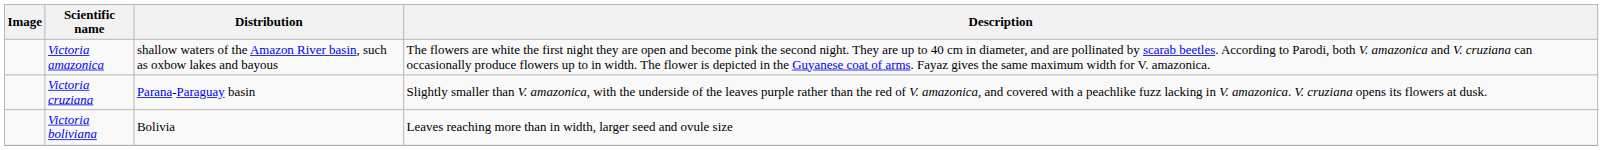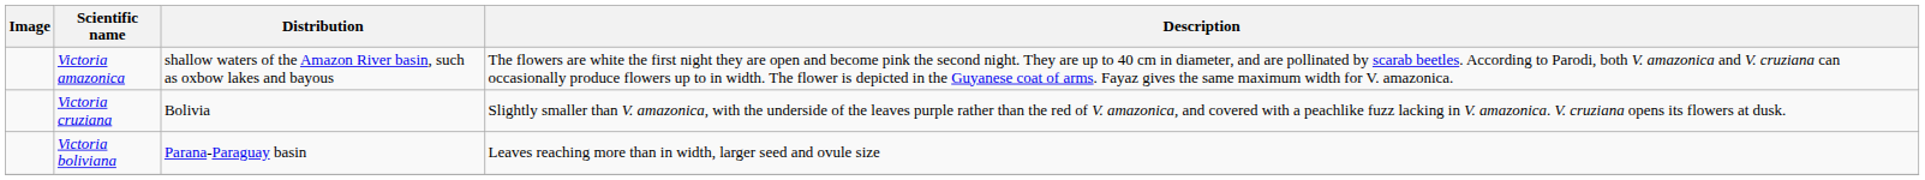 <table class="wikitable">
 <tr>
 <th>Image</th>
 <th>Scientific name</th>
 <th>Distribution</th>
 <th>Description</th>
 </tr>
 <tr>
 <td></td>
 <td><em><a href='#'>Victoria amazonica</a></em> </td>
 <td>shallow waters of the <a href='#'>Amazon River basin</a>, such as oxbow lakes and bayous</td>
 <td>The flowers are white the first night they are open and become pink the second night. They are up to 40 cm in diameter, and are pollinated by <a href='#'>scarab beetles</a>. According to Parodi, both <em>V. amazonica</em> and <em>V. cruziana</em> can occasionally produce flowers up to  in width. The flower is depicted in the <a href='#'>Guyanese coat of arms</a>. Fayaz gives the same maximum width for V. amazonica.</td>
 </tr>
 <tr>
 <td></td>
 <td><em><a href='#'>Victoria cruziana</a></em> </td>
-<td><a href='#'>Parana</a>-<a href='#'>Paraguay</a> basin</td>
+<td>Bolivia</td>
 <td>Slightly smaller than <em>V. amazonica</em>, with the underside of the leaves purple rather than the red of <em>V. amazonica</em>, and covered with a peachlike fuzz lacking in <em>V. amazonica</em>. <em>V. cruziana</em> opens its flowers at dusk.</td>
 </tr>
 <tr>
 <td></td>
 <td><em><a href='#'>Victoria boliviana</a></em> </td>
-<td>Bolivia</td>
+<td><a href='#'>Parana</a>-<a href='#'>Paraguay</a> basin</td>
 <td>Leaves reaching more than  in width, larger seed and ovule size</td>
 </tr>
 <tr>
 </tr>
 </table>
